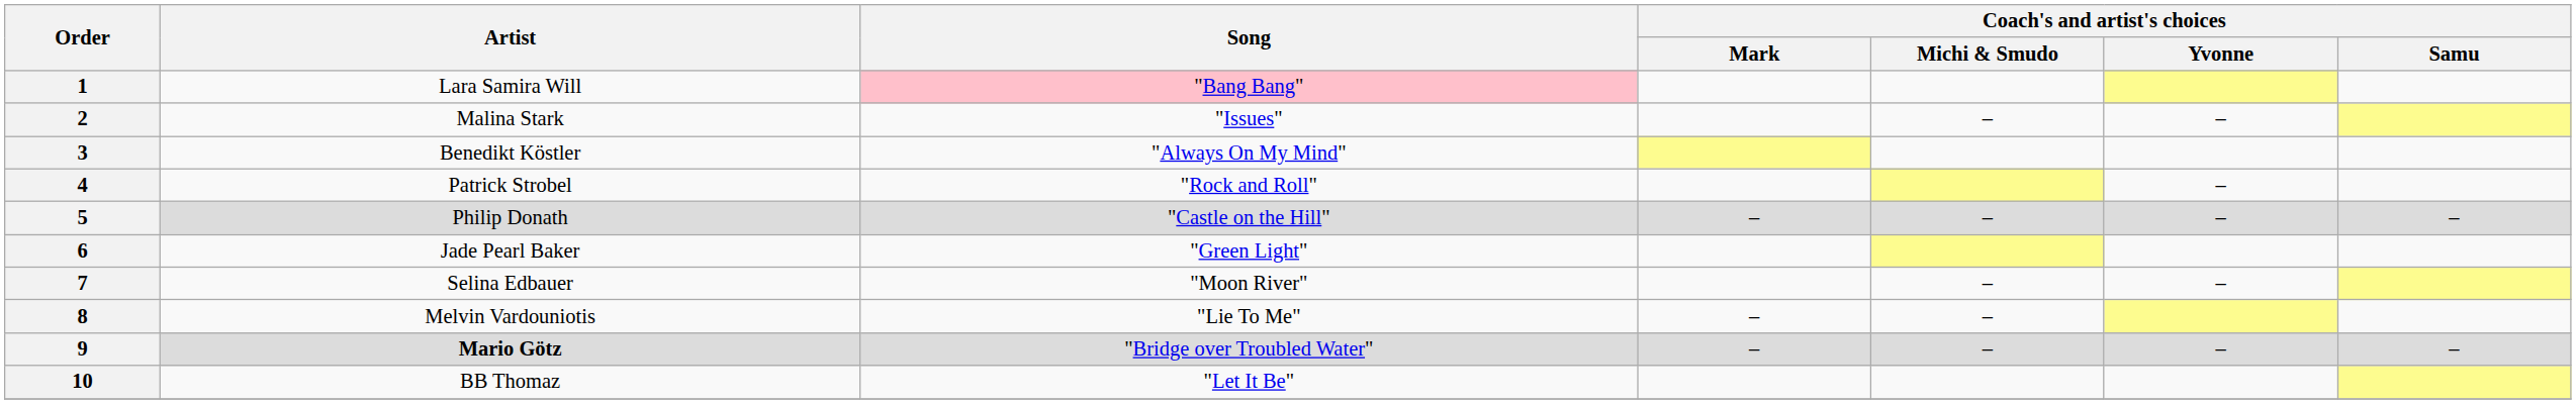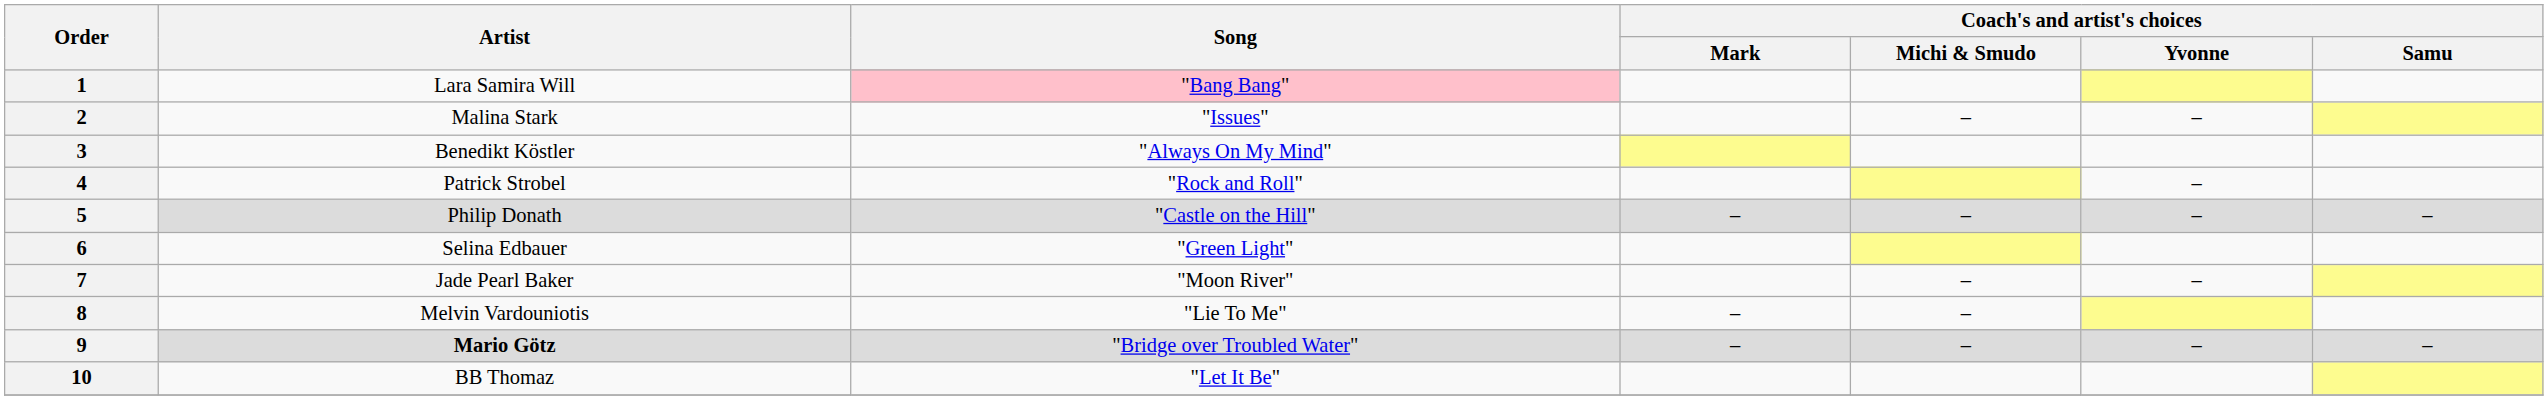 <table class="wikitable" style="text-align:center; width:100%;">
 <tr>
 <th scope="col" rowspan="2" style="width:04%;">Order</th>
 <th scope="col" rowspan="2" style="width:18%;">Artist</th>
 <th scope="col" rowspan="2" style="width:20%;">Song</th>
 <th scope="col" colspan="4" style="width:24%;">Coach's and artist's choices</th>
 </tr>
 <tr>
 <th style="width:06%;">Mark</th>
 <th style="width:06%;">Michi & Smudo</th>
 <th style="width:06%;">Yvonne</th>
 <th style="width:06%;">Samu</th>
 </tr>
 <tr>
 <th>1</th>
 <td>Lara Samira Will</td>
 <td style="background: pink;">"<a href='#'>Bang Bang</a>"</td>
 <td><strong></strong></td>
 <td><strong></strong></td>
 <td style="background: #fdfc8f;"><strong></strong></td>
 <td><strong></strong></td>
 </tr>
 <tr>
 <th>2</th>
 <td>Malina Stark</td>
 <td>"<a href='#'>Issues</a>"</td>
 <td><strong></strong></td>
 <td>–</td>
 <td>–</td>
 <td style="background: #fdfc8f;"><strong></strong></td>
 </tr>
 <tr>
 <th>3</th>
 <td>Benedikt Köstler</td>
 <td>"<a href='#'>Always On My Mind</a>"</td>
 <td style="background: #fdfc8f;"><strong></strong></td>
 <td><strong></strong></td>
 <td><strong></strong></td>
 <td><strong></strong></td>
 </tr>
 <tr>
 <th>4</th>
 <td>Patrick Strobel</td>
 <td>"<a href='#'>Rock and Roll</a>"</td>
 <td><strong></strong></td>
 <td style="background: #fdfc8f;"><strong></strong></td>
 <td>–</td>
 <td><strong></strong></td>
 </tr>
 <tr style="background: #dcdcdc;" |>
 <th>5</th>
 <td>Philip Donath</td>
 <td>"<a href='#'>Castle on the Hill</a>"</td>
 <td>–</td>
 <td>–</td>
 <td>–</td>
 <td>–</td>
 </tr>
 <tr>
 <th>6</th>
-<td>Jade Pearl Baker</td>
+<td>Selina Edbauer</td>
 <td>"<a href='#'>Green Light</a>"</td>
 <td><strong></strong></td>
 <td style="background: #fdfc8f;"><strong></strong></td>
 <td><strong></strong></td>
 <td><strong></strong></td>
 </tr>
 <tr>
 <th>7</th>
-<td>Selina Edbauer</td>
+<td>Jade Pearl Baker</td>
 <td>"Moon River"</td>
 <td><strong></strong></td>
 <td>–</td>
 <td>–</td>
 <td style="background: #fdfc8f;"><strong></strong></td>
 </tr>
 <tr>
 <th>8</th>
 <td>Melvin Vardouniotis</td>
 <td>"Lie To Me"</td>
 <td>–</td>
 <td>–</td>
 <td style="background: #fdfc8f;"><strong></strong></td>
 <td><strong></strong></td>
 </tr>
 <tr style="background: #dcdcdc;" |>
 <th>9</th>
 <td><strong>Mario Götz</strong></td>
 <td>"<a href='#'>Bridge over Troubled Water</a>"</td>
 <td>–</td>
 <td>–</td>
 <td>–</td>
 <td>–</td>
 </tr>
 <tr>
 <th>10</th>
 <td>BB Thomaz</td>
 <td>"<a href='#'>Let It Be</a>"</td>
 <td><strong></strong></td>
 <td><strong></strong></td>
 <td><strong></strong></td>
 <td style="background: #fdfc8f;"><strong></strong></td>
 </tr>
 <tr>
 </tr>
 </table>
